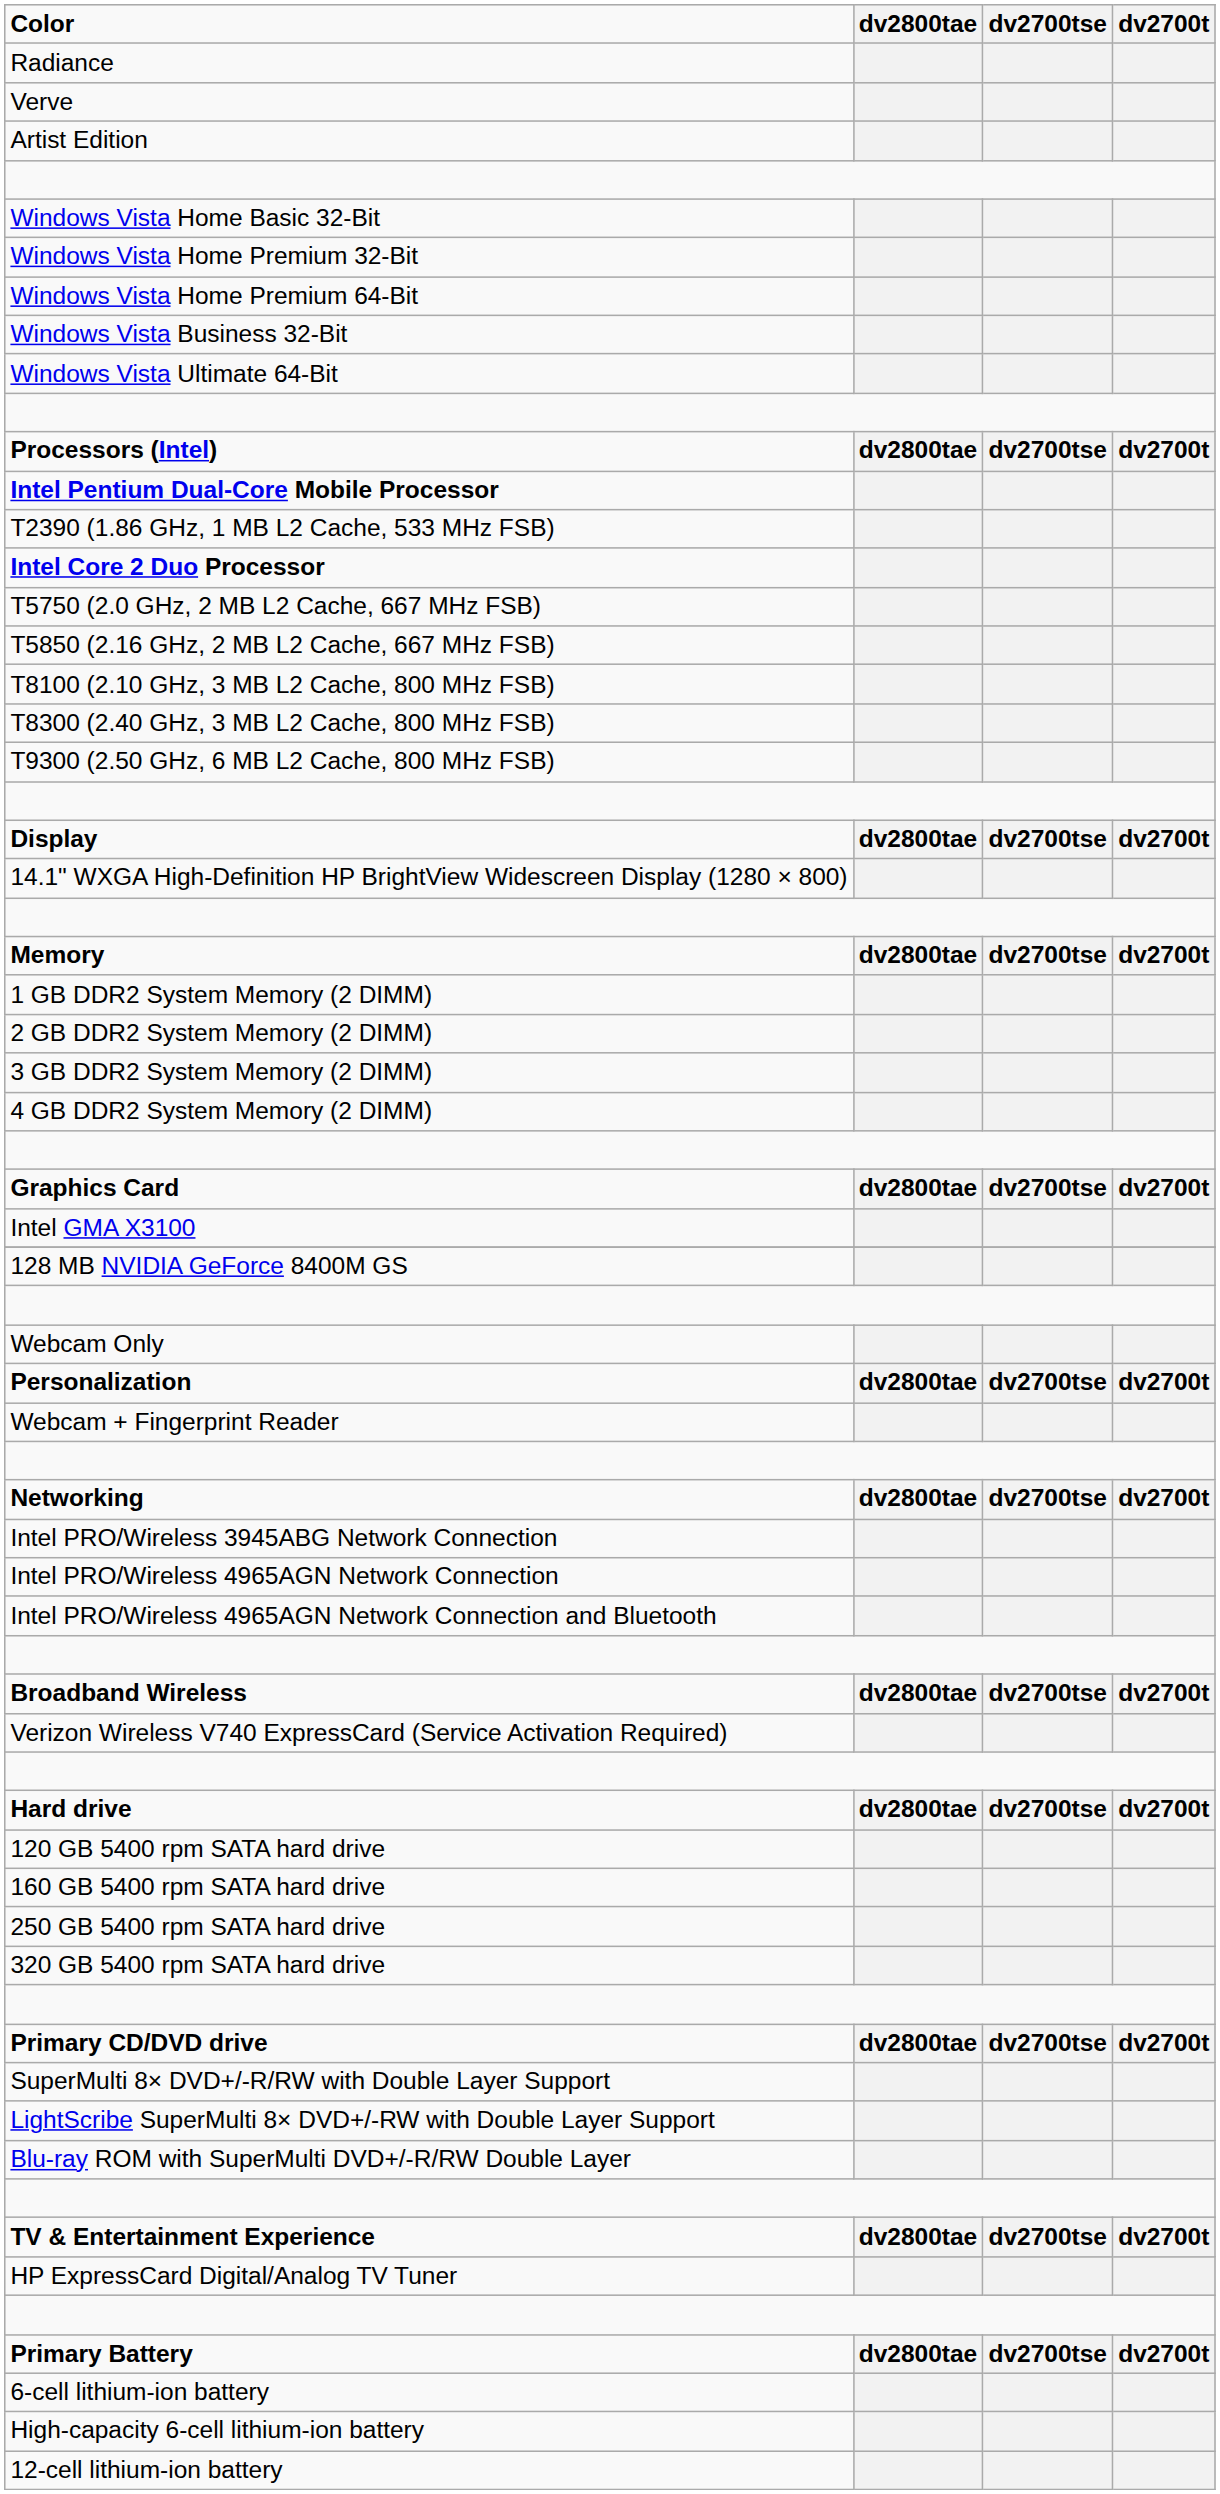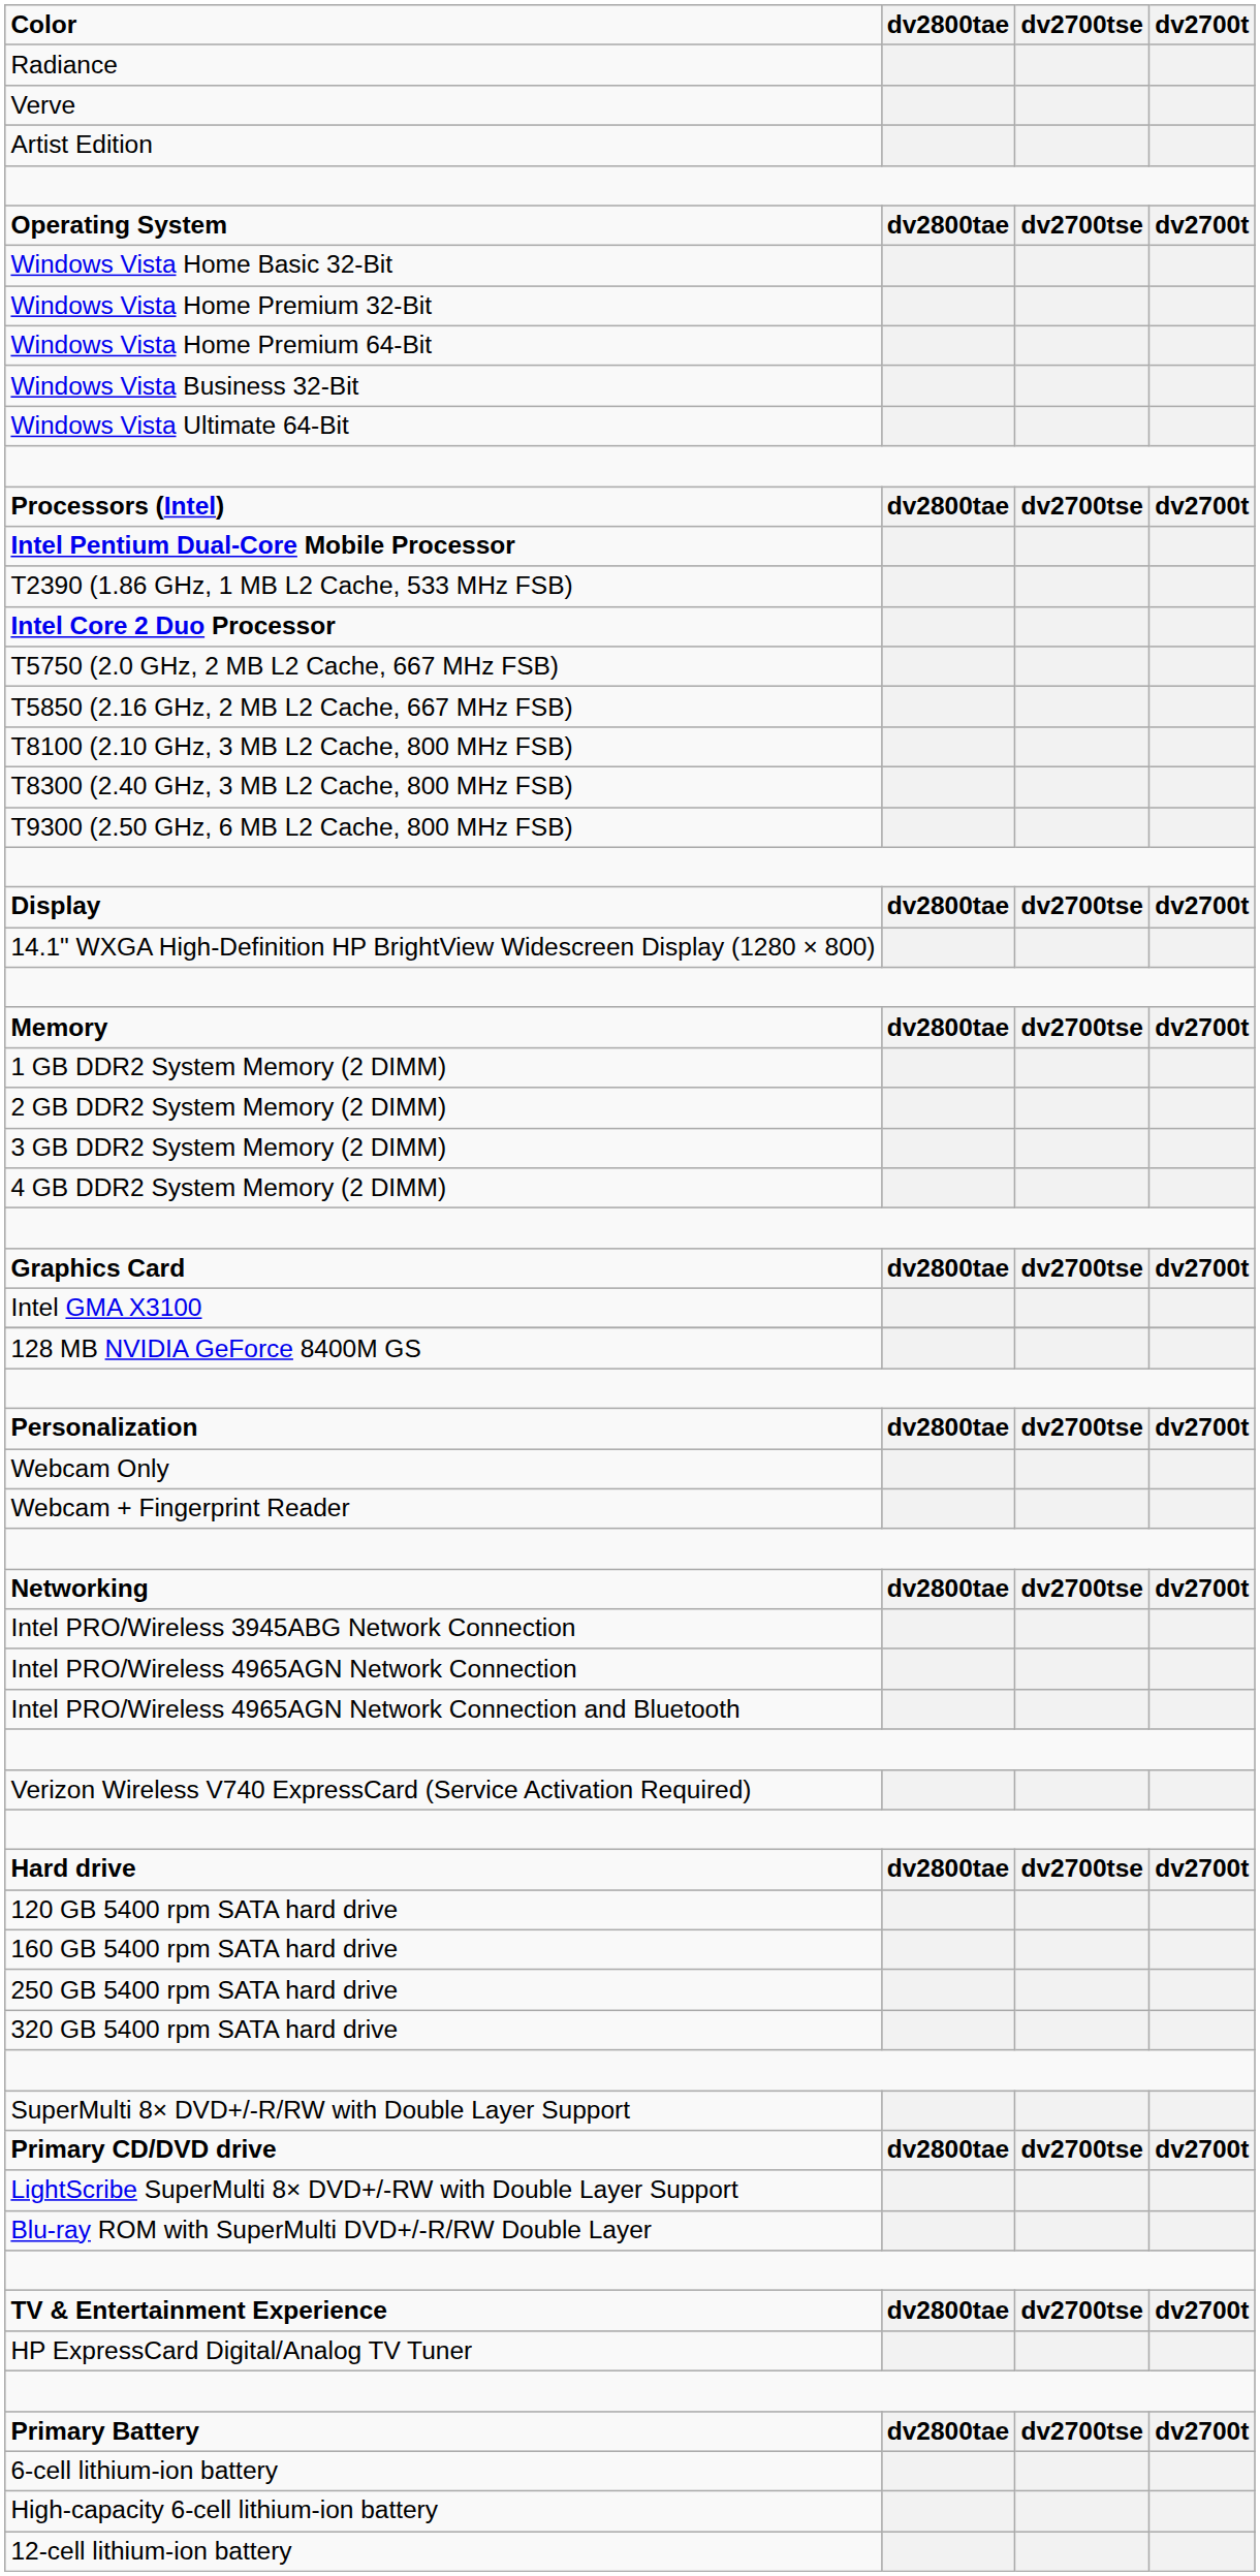 <table class="wikitable">
 <tr>
 <td><strong>Color</strong></td>
 <th>dv2800tae</th>
 <th>dv2700tse</th>
 <th>dv2700t</th>
 </tr>
 <tr>
 <td>Radiance</td>
 <th></th>
 <th></th>
 <th></th>
 </tr>
 <tr>
 <td>Verve</td>
 <th></th>
 <th></th>
 <th></th>
 </tr>
 <tr>
 <td>Artist Edition</td>
 <th></th>
 <th></th>
 <th></th>
 </tr>
 <tr>
 <td colspan=4> </td>
+</tr>
+<tr>
+<td><strong>Operating System</strong></td>
+<th>dv2800tae</th>
+<th>dv2700tse</th>
+<th>dv2700t</th>
 </tr>
 <tr>
 <td><a href='#'>Windows Vista</a> Home Basic 32-Bit</td>
 <th></th>
 <th></th>
 <th></th>
 </tr>
 <tr>
 <td><a href='#'>Windows Vista</a> Home Premium 32-Bit</td>
 <th></th>
 <th></th>
 <th></th>
 </tr>
 <tr>
 <td><a href='#'>Windows Vista</a> Home Premium 64-Bit</td>
 <th></th>
 <th></th>
 <th></th>
 </tr>
 <tr>
 <td><a href='#'>Windows Vista</a> Business 32-Bit</td>
 <th></th>
 <th></th>
 <th></th>
 </tr>
 <tr>
 <td><a href='#'>Windows Vista</a> Ultimate 64-Bit</td>
 <th></th>
 <th></th>
 <th></th>
 </tr>
 <tr>
 <td colspan=4> </td>
 </tr>
 <tr>
 <td><strong>Processors (<a href='#'>Intel</a>)</strong></td>
 <th>dv2800tae</th>
 <th>dv2700tse</th>
 <th>dv2700t</th>
 </tr>
 <tr>
 <td><strong><a href='#'>Intel Pentium Dual-Core</a> Mobile Processor</strong></td>
 <th></th>
 <th></th>
 <th></th>
 </tr>
 <tr>
 <td>T2390 (1.86 GHz, 1 MB L2 Cache, 533 MHz FSB)</td>
 <th></th>
 <th></th>
 <th></th>
 </tr>
 <tr>
 <td><strong><a href='#'>Intel Core 2 Duo</a> Processor</strong></td>
 <th></th>
 <th></th>
 <th></th>
 </tr>
 <tr>
 <td>T5750 (2.0 GHz, 2 MB L2 Cache, 667 MHz FSB)</td>
 <th></th>
 <th></th>
 <th></th>
 </tr>
 <tr>
 <td>T5850 (2.16 GHz, 2 MB L2 Cache, 667 MHz FSB)</td>
 <th></th>
 <th></th>
 <th></th>
 </tr>
 <tr>
 <td>T8100 (2.10 GHz, 3 MB L2 Cache, 800 MHz FSB)</td>
 <th></th>
 <th></th>
 <th></th>
 </tr>
 <tr>
 <td>T8300 (2.40 GHz, 3 MB L2 Cache, 800 MHz FSB)</td>
 <th></th>
 <th></th>
 <th></th>
 </tr>
 <tr>
 <td>T9300 (2.50 GHz, 6 MB L2 Cache, 800 MHz FSB)</td>
 <th></th>
 <th></th>
 <th></th>
 </tr>
 <tr>
 <td colspan=4> </td>
 </tr>
 <tr>
 <td><strong>Display</strong></td>
 <th>dv2800tae</th>
 <th>dv2700tse</th>
 <th>dv2700t</th>
 </tr>
 <tr>
 <td>14.1" WXGA High-Definition HP BrightView Widescreen Display (1280 × 800)</td>
 <th></th>
 <th></th>
 <th></th>
 </tr>
 <tr>
 <td colspan=4> </td>
 </tr>
 <tr>
 <td><strong>Memory</strong></td>
 <th>dv2800tae</th>
 <th>dv2700tse</th>
 <th>dv2700t</th>
 </tr>
 <tr>
 <td>1 GB DDR2 System Memory (2 DIMM)</td>
 <th></th>
 <th></th>
 <th></th>
 </tr>
 <tr>
 <td>2 GB DDR2 System Memory (2 DIMM)</td>
 <th></th>
 <th></th>
 <th></th>
 </tr>
 <tr>
 <td>3 GB DDR2 System Memory (2 DIMM)</td>
 <th></th>
 <th></th>
 <th></th>
 </tr>
 <tr>
 <td>4 GB DDR2 System Memory (2 DIMM)</td>
 <th></th>
 <th></th>
 <th></th>
 </tr>
 <tr>
 <td colspan=4> </td>
 </tr>
 <tr>
 <td><strong>Graphics Card</strong></td>
 <th>dv2800tae</th>
 <th>dv2700tse</th>
 <th>dv2700t</th>
 </tr>
 <tr>
 <td>Intel <a href='#'>GMA X3100</a></td>
 <th></th>
 <th></th>
 <th></th>
 </tr>
 <tr>
 </tr>
 <tr>
 <td>128 MB <a href='#'>NVIDIA GeForce</a> 8400M GS</td>
 <th></th>
 <th></th>
 <th></th>
 </tr>
 <tr>
 <td colspan=4> </td>
 </tr>
 <tr>
+<td><strong>Personalization</strong></td>
+<th>dv2800tae</th>
+<th>dv2700tse</th>
+<th>dv2700t</th>
+</tr>
+<tr>
 <td>Webcam Only</td>
 <th></th>
 <th></th>
 <th></th>
-</tr>
-<tr>
-<td><strong>Personalization</strong></td>
-<th>dv2800tae</th>
-<th>dv2700tse</th>
-<th>dv2700t</th>
 </tr>
 <tr>
 <td>Webcam + Fingerprint Reader</td>
 <th></th>
 <th></th>
 <th></th>
 </tr>
 <tr>
 <td colspan=4> </td>
 </tr>
 <tr>
 <td><strong>Networking</strong></td>
 <th>dv2800tae</th>
 <th>dv2700tse</th>
 <th>dv2700t</th>
 </tr>
 <tr>
 <td>Intel PRO/Wireless 3945ABG Network Connection</td>
 <th></th>
 <th></th>
 <th></th>
 </tr>
 <tr>
 <td>Intel PRO/Wireless 4965AGN Network Connection</td>
 <th></th>
 <th></th>
 <th></th>
 </tr>
 <tr>
 <td>Intel PRO/Wireless 4965AGN Network Connection and Bluetooth</td>
 <th></th>
 <th></th>
 <th></th>
 </tr>
 <tr>
 <td colspan=4> </td>
-</tr>
-<tr>
-<td><strong>Broadband Wireless</strong></td>
-<th>dv2800tae</th>
-<th>dv2700tse</th>
-<th>dv2700t</th>
 </tr>
 <tr>
 <td>Verizon Wireless V740 ExpressCard (Service Activation Required)</td>
 <th></th>
 <th></th>
 <th></th>
 </tr>
 <tr>
 <td colspan=4> </td>
 </tr>
 <tr>
 <td><strong>Hard drive</strong></td>
 <th>dv2800tae</th>
 <th>dv2700tse</th>
 <th>dv2700t</th>
 </tr>
 <tr>
 <td>120 GB 5400 rpm SATA hard drive</td>
 <th></th>
 <th></th>
 <th></th>
 </tr>
 <tr>
 <td>160 GB 5400 rpm SATA hard drive</td>
 <th></th>
 <th></th>
 <th></th>
 </tr>
 <tr>
 <td>250 GB 5400 rpm SATA hard drive</td>
 <th></th>
 <th></th>
 <th></th>
 </tr>
 <tr>
 <td>320 GB 5400 rpm SATA hard drive</td>
 <th></th>
 <th></th>
 <th></th>
 </tr>
 <tr>
 <td colspan=4> </td>
 </tr>
 <tr>
+<td>SuperMulti 8× DVD+/-R/RW with Double Layer Support</td>
+<th></th>
+<th></th>
+<th></th>
+</tr>
+<tr>
 <td><strong>Primary CD/DVD drive</strong></td>
 <th>dv2800tae</th>
 <th>dv2700tse</th>
 <th>dv2700t</th>
-</tr>
-<tr>
-<td>SuperMulti 8× DVD+/-R/RW with Double Layer Support</td>
-<th></th>
-<th></th>
-<th></th>
 </tr>
 <tr>
 <td><a href='#'>LightScribe</a> SuperMulti 8× DVD+/-RW with Double Layer Support</td>
 <th></th>
 <th></th>
 <th></th>
 </tr>
 <tr>
 <td><a href='#'>Blu-ray</a> ROM with SuperMulti DVD+/-R/RW Double Layer</td>
 <th></th>
 <th></th>
 <th></th>
 </tr>
 <tr>
 <td colspan=4> </td>
 </tr>
 <tr>
 <td><strong>TV & Entertainment Experience</strong></td>
 <th>dv2800tae</th>
 <th>dv2700tse</th>
 <th>dv2700t</th>
 </tr>
 <tr>
 <td>HP ExpressCard Digital/Analog TV Tuner</td>
 <th></th>
 <th></th>
 <th></th>
 </tr>
 <tr>
 <td colspan=4> </td>
 </tr>
 <tr>
 <td><strong>Primary Battery</strong></td>
 <th>dv2800tae</th>
 <th>dv2700tse</th>
 <th>dv2700t</th>
 </tr>
 <tr>
 <td>6-cell lithium-ion battery</td>
 <th></th>
 <th></th>
 <th></th>
 </tr>
 <tr>
 <td>High-capacity 6-cell lithium-ion battery</td>
 <th></th>
 <th></th>
 <th></th>
 </tr>
 <tr>
 <td>12-cell lithium-ion battery</td>
 <th></th>
 <th></th>
 <th></th>
 </tr>
 </table>
